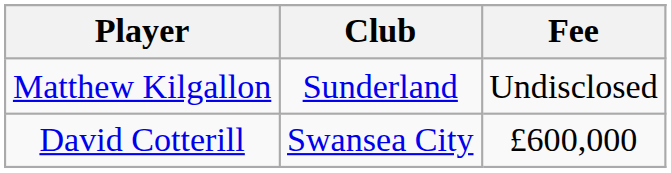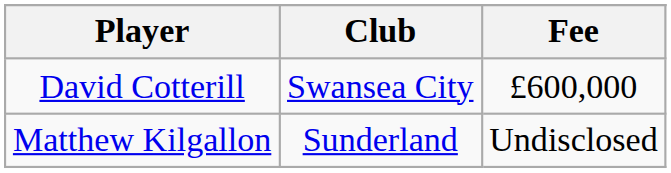 <table class="wikitable" style="text-align: center">
 <tr>
 </tr>
 <tr>
 <th>Player</th>
 <th>Club</th>
 <th>Fee</th>
 </tr>
 <tr>
+<td><a href='#'>David Cotterill</a></td>
+<td><a href='#'>Swansea City</a></td>
+<td>£600,000</td>
+</tr>
+<tr>
 <td><a href='#'>Matthew Kilgallon</a></td>
 <td><a href='#'>Sunderland</a></td>
 <td>Undisclosed</td>
 </tr>
-<tr>
-<td><a href='#'>David Cotterill</a></td>
-<td><a href='#'>Swansea City</a></td>
-<td>£600,000</td>
-</tr>
 </table>
